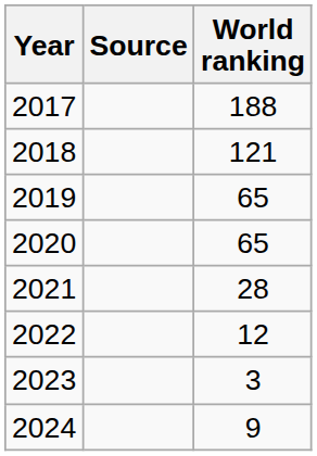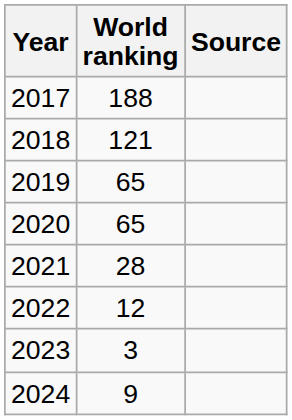 <table class="wikitable" style="text-align:center; font-size: 95%;">
 <tr>
 <th>Year</th>
+<th>World<br>ranking</th>
 <th>Source</th>
-<th>World<br>ranking</th>
 </tr>
 <tr>
 <td>2017</td>
+<td>188</td>
 <td></td>
-<td>188</td>
 </tr>
 <tr>
 <td>2018</td>
+<td>121</td>
 <td></td>
-<td>121</td>
 </tr>
 <tr>
 <td>2019</td>
+<td>65</td>
 <td></td>
-<td>65</td>
 </tr>
 <tr>
 <td>2020</td>
+<td>65</td>
 <td></td>
-<td>65</td>
 </tr>
 <tr>
 <td>2021</td>
+<td>28</td>
 <td></td>
-<td>28</td>
 </tr>
 <tr>
 <td>2022</td>
+<td>12</td>
 <td></td>
-<td>12</td>
 </tr>
 <tr>
 <td>2023</td>
+<td>3</td>
 <td></td>
-<td>3</td>
 </tr>
 <tr>
 <td>2024</td>
+<td>9</td>
 <td></td>
-<td>9</td>
 </tr>
 </table>
